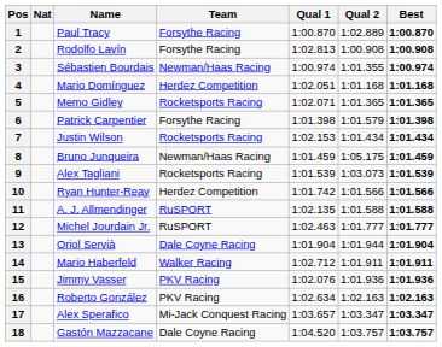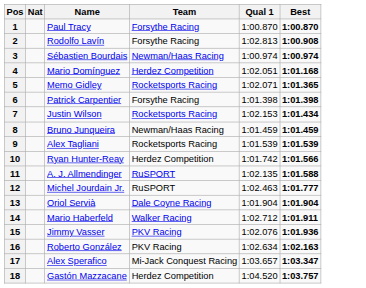 <table class="wikitable" style="font-size: 95%;">
 <tr>
 <th>Pos</th>
 <th>Nat</th>
 <th>Name</th>
 <th>Team</th>
 <th>Qual 1</th>
-<th>Qual 2</th>
 <th>Best</th>
 </tr>
 <tr>
 <th>1</th>
 <td></td>
 <td><a href='#'>Paul Tracy</a></td>
 <td><a href='#'>Forsythe Racing</a></td>
 <td>1:00.870</td>
-<td>1:02.889</td>
 <td><strong>1:00.870</strong></td>
 </tr>
 <tr>
 <th>2</th>
 <td></td>
 <td><a href='#'>Rodolfo Lavín</a></td>
 <td>Forsythe Racing</td>
 <td>1:02.813</td>
-<td>1:00.908</td>
 <td><strong>1:00.908</strong></td>
 </tr>
 <tr>
 <th>3</th>
 <td></td>
 <td><a href='#'>Sébastien Bourdais</a></td>
 <td><a href='#'>Newman/Haas Racing</a></td>
 <td>1:00.974</td>
-<td>1:01.355</td>
 <td><strong>1:00.974</strong></td>
 </tr>
 <tr>
 <th>4</th>
 <td></td>
 <td><a href='#'>Mario Domínguez</a></td>
 <td><a href='#'>Herdez Competition</a></td>
 <td>1:02.051</td>
-<td>1:01.168</td>
 <td><strong>1:01.168</strong></td>
 </tr>
 <tr>
 <th>5</th>
 <td></td>
 <td><a href='#'>Memo Gidley</a></td>
 <td><a href='#'>Rocketsports Racing</a></td>
 <td>1:02.071</td>
-<td>1:01.365</td>
 <td><strong>1:01.365</strong></td>
 </tr>
 <tr>
 <th>6</th>
 <td></td>
 <td><a href='#'>Patrick Carpentier</a></td>
 <td>Forsythe Racing</td>
 <td>1:01.398</td>
-<td>1:01.579</td>
 <td><strong>1:01.398</strong></td>
 </tr>
 <tr>
 <th>7</th>
 <td></td>
 <td><a href='#'>Justin Wilson</a></td>
 <td><a href='#'>Rocketsports Racing</a></td>
 <td>1:02.153</td>
-<td>1:01.434</td>
 <td><strong>1:01.434</strong></td>
 </tr>
 <tr>
 <th>8</th>
 <td></td>
 <td><a href='#'>Bruno Junqueira</a></td>
 <td>Newman/Haas Racing</td>
 <td>1:01.459</td>
-<td>1:05.175</td>
 <td><strong>1:01.459</strong></td>
 </tr>
 <tr>
 <th>9</th>
 <td></td>
 <td><a href='#'>Alex Tagliani</a></td>
 <td>Rocketsports Racing</td>
 <td>1:01.539</td>
-<td>1:03.073</td>
 <td><strong>1:01.539</strong></td>
 </tr>
 <tr>
 <th>10</th>
 <td></td>
 <td><a href='#'>Ryan Hunter-Reay</a></td>
 <td>Herdez Competition</td>
 <td>1:01.742</td>
-<td>1:01.566</td>
 <td><strong>1:01.566</strong></td>
 </tr>
 <tr>
 <th>11</th>
 <td></td>
 <td><a href='#'>A. J. Allmendinger</a></td>
 <td><a href='#'>RuSPORT</a></td>
 <td>1:02.135</td>
-<td>1:01.588</td>
 <td><strong>1:01.588</strong></td>
 </tr>
 <tr>
 <th>12</th>
 <td></td>
 <td><a href='#'>Michel Jourdain Jr.</a></td>
 <td>RuSPORT</td>
 <td>1:02.463</td>
-<td>1:01.777</td>
 <td><strong>1:01.777</strong></td>
 </tr>
 <tr>
 <th>13</th>
 <td></td>
 <td><a href='#'>Oriol Servià</a></td>
 <td><a href='#'>Dale Coyne Racing</a></td>
 <td>1:01.904</td>
-<td>1:01.944</td>
 <td><strong>1:01.904</strong></td>
 </tr>
 <tr>
 <th>14</th>
 <td></td>
 <td><a href='#'>Mario Haberfeld</a></td>
 <td><a href='#'>Walker Racing</a></td>
 <td>1:02.712</td>
-<td>1:01.911</td>
 <td><strong>1:01.911</strong></td>
 </tr>
 <tr>
 <th>15</th>
 <td></td>
 <td><a href='#'>Jimmy Vasser</a></td>
 <td><a href='#'>PKV Racing</a></td>
 <td>1:02.076</td>
-<td>1:01.936</td>
 <td><strong>1:01.936</strong></td>
 </tr>
 <tr>
 <th>16</th>
 <td></td>
 <td><a href='#'>Roberto González</a></td>
 <td>PKV Racing</td>
 <td>1:02.634</td>
-<td>1:02.163</td>
 <td><strong>1:02.163</strong></td>
 </tr>
 <tr>
 <th>17</th>
 <td></td>
 <td><a href='#'>Alex Sperafico</a></td>
 <td>Mi-Jack Conquest Racing</td>
 <td>1:03.657</td>
-<td>1:03.347</td>
 <td><strong>1:03.347</strong></td>
 </tr>
 <tr>
 <th>18</th>
 <td></td>
 <td><a href='#'>Gastón Mazzacane</a></td>
-<td>Dale Coyne Racing</td>
+<td>Herdez Competition</td>
 <td>1:04.520</td>
-<td>1:03.757</td>
 <td><strong>1:03.757</strong></td>
 </tr>
 </table>
